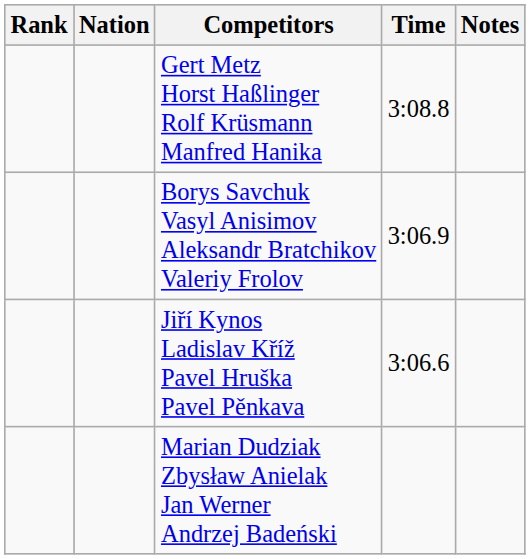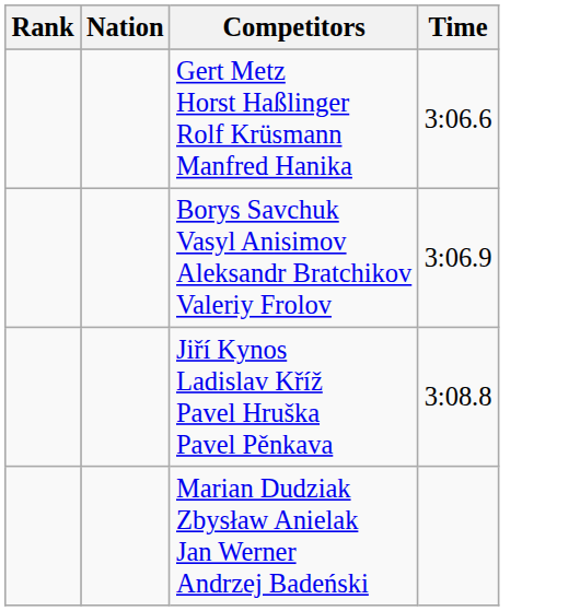 <table class="wikitable sortable" style="text-align:center; font-size:95%">
 <tr>
 <th>Rank</th>
 <th>Nation</th>
 <th>Competitors</th>
 <th>Time</th>
-<th>Notes</th>
 </tr>
 <tr>
 <td></td>
 <td align=left></td>
 <td align=left><a href='#'>Gert Metz</a><br><a href='#'>Horst Haßlinger</a><br><a href='#'>Rolf Krüsmann</a><br><a href='#'>Manfred Hanika</a></td>
-<td>3:08.8</td>
-<td></td>
+<td>3:06.6</td>
 </tr>
 <tr>
 <td></td>
 <td align=left></td>
 <td align=left><a href='#'>Borys Savchuk</a><br><a href='#'>Vasyl Anisimov</a><br><a href='#'>Aleksandr Bratchikov</a><br><a href='#'>Valeriy Frolov</a></td>
 <td>3:06.9</td>
-<td></td>
 </tr>
 <tr>
 <td></td>
 <td align=left></td>
 <td align=left><a href='#'>Jiří Kynos</a><br><a href='#'>Ladislav Kříž</a><br><a href='#'>Pavel Hruška</a><br><a href='#'>Pavel Pěnkava</a></td>
-<td>3:06.6</td>
-<td></td>
+<td>3:08.8</td>
 </tr>
 <tr>
 <td></td>
 <td align=left></td>
 <td align=left><a href='#'>Marian Dudziak</a><br><a href='#'>Zbysław Anielak</a><br><a href='#'>Jan Werner</a><br><a href='#'>Andrzej Badeński</a></td>
 <td></td>
-<td></td>
 </tr>
 </table>
